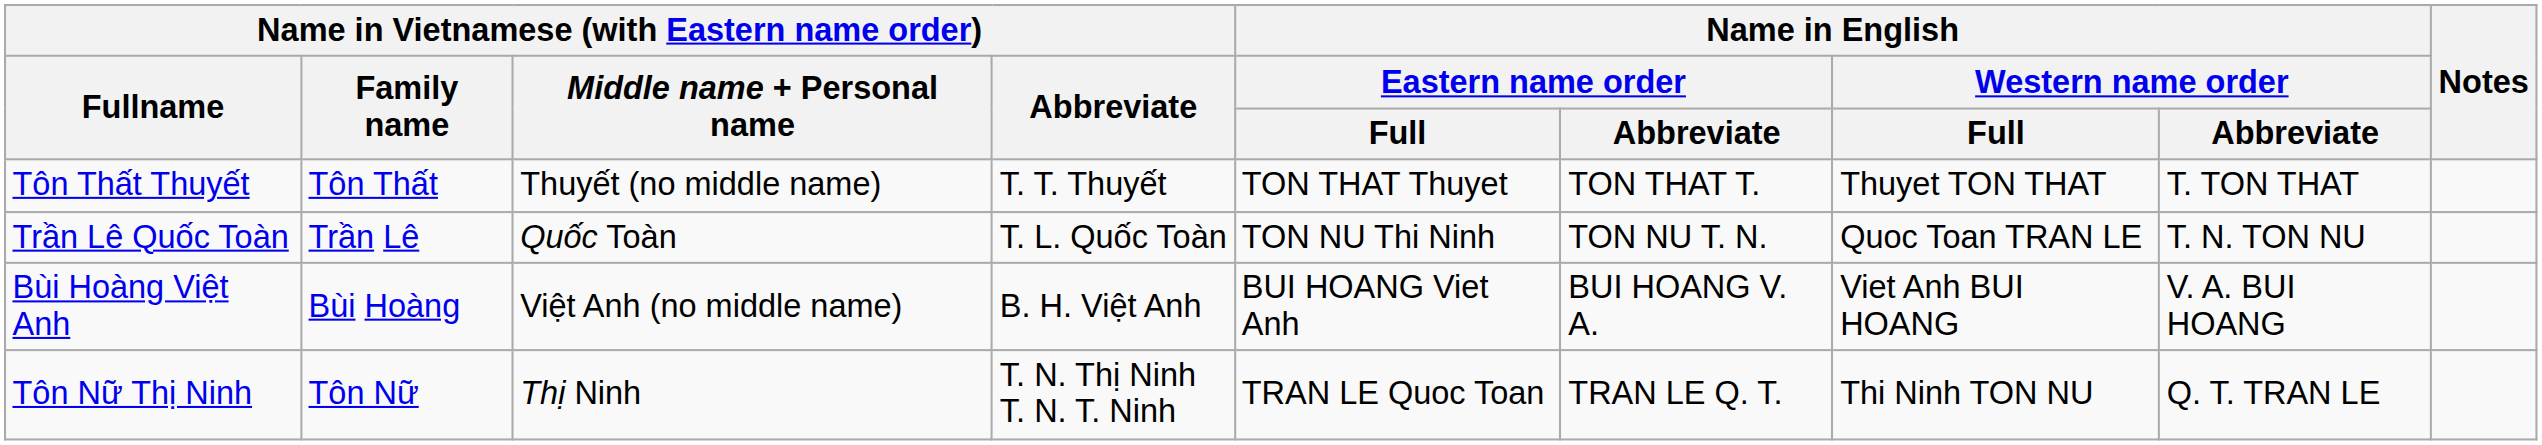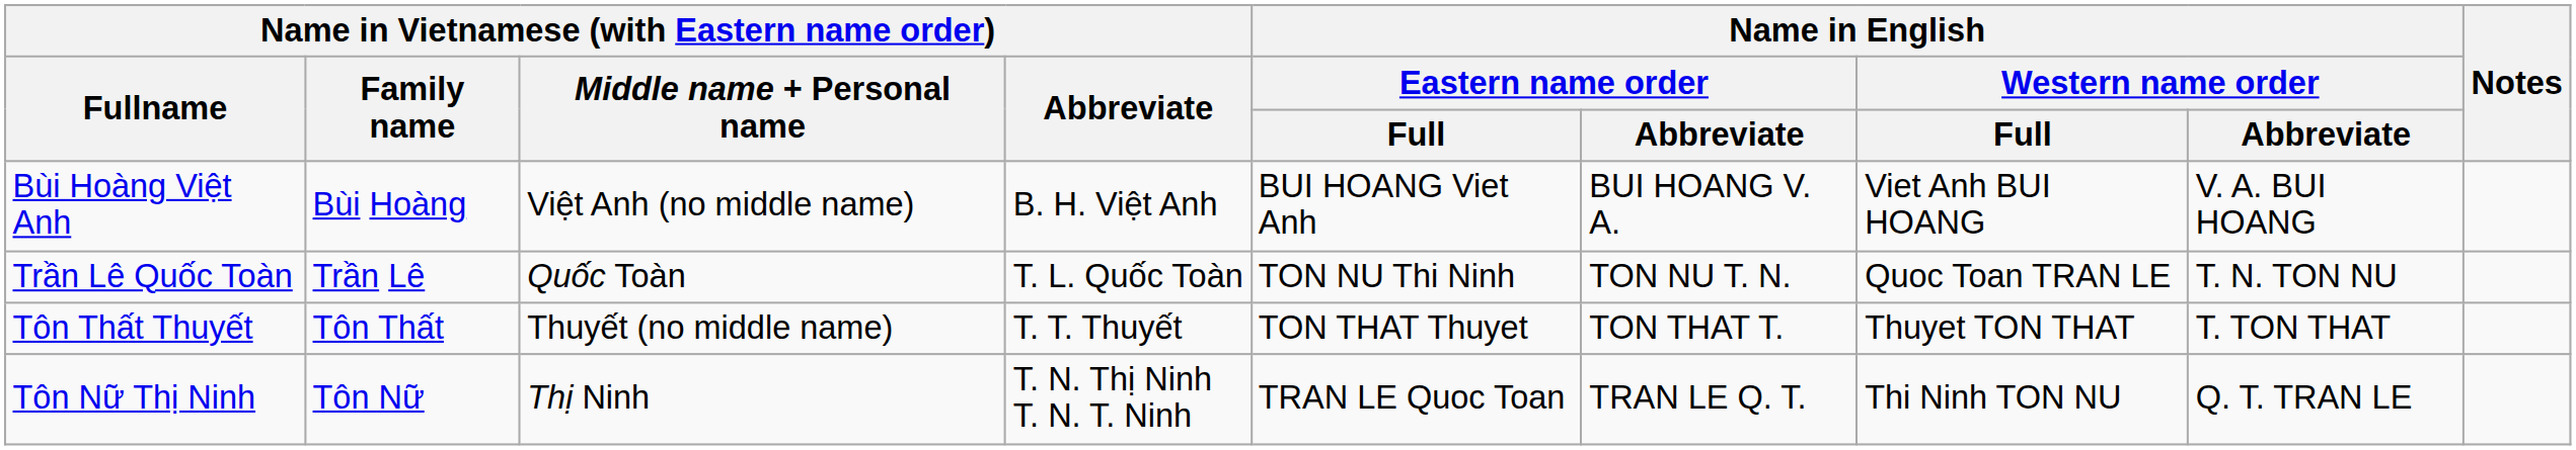 <table class="wikitable">
 <tr>
 <th colspan="4">Name in Vietnamese (with <a href='#'>Eastern name order</a>)</th>
 <th colspan="4">Name in English</th>
 <th rowspan="3">Notes</th>
 </tr>
 <tr>
 <th rowspan="2">Fullname</th>
 <th rowspan="2">Family name</th>
 <th rowspan="2"><em>Middle name</em> + Personal name</th>
 <th rowspan="2">Abbreviate</th>
 <th colspan="2"><a href='#'>Eastern name order</a></th>
 <th colspan="2"><a href='#'>Western name order</a></th>
 </tr>
 <tr>
 <th>Full</th>
 <th>Abbreviate</th>
 <th>Full</th>
 <th>Abbreviate</th>
 </tr>
 <tr>
-<td><a href='#'>Tôn Thất Thuyết</a></td>
-<td><a href='#'>Tôn Thất</a></td>
-<td>Thuyết (no middle name)</td>
-<td>T. T. Thuyết</td>
-<td>TON THAT Thuyet</td>
-<td>TON THAT T.</td>
-<td>Thuyet TON THAT</td>
-<td>T. TON THAT</td>
-<td><strong></strong></td>
+<td><a href='#'>Bùi Hoàng Việt Anh</a></td>
+<td><a href='#'>Bùi</a> <a href='#'>Hoàng</a></td>
+<td>Việt Anh (no middle name)</td>
+<td>B. H. Việt Anh</td>
+<td>BUI HOANG Viet Anh</td>
+<td>BUI HOANG V. A.</td>
+<td>Viet Anh BUI HOANG</td>
+<td>V. A. BUI HOANG</td>
+<td></td>
 </tr>
 <tr>
 <td><a href='#'>Trần Lê Quốc Toàn</a></td>
 <td><a href='#'>Trần</a> <a href='#'>Lê</a></td>
 <td><em>Quốc</em> Toàn</td>
 <td>T. L. Quốc Toàn</td>
 <td>TON NU Thi Ninh</td>
 <td>TON NU T. N.</td>
 <td>Quoc Toan TRAN LE</td>
 <td>T. N. TON NU</td>
 <td></td>
 </tr>
 <tr>
-<td><a href='#'>Bùi Hoàng Việt Anh</a></td>
-<td><a href='#'>Bùi</a> <a href='#'>Hoàng</a></td>
-<td>Việt Anh (no middle name)</td>
-<td>B. H. Việt Anh</td>
-<td>BUI HOANG Viet Anh</td>
-<td>BUI HOANG V. A.</td>
-<td>Viet Anh BUI HOANG</td>
-<td>V. A. BUI HOANG</td>
-<td></td>
+<td><a href='#'>Tôn Thất Thuyết</a></td>
+<td><a href='#'>Tôn Thất</a></td>
+<td>Thuyết (no middle name)</td>
+<td>T. T. Thuyết</td>
+<td>TON THAT Thuyet</td>
+<td>TON THAT T.</td>
+<td>Thuyet TON THAT</td>
+<td>T. TON THAT</td>
+<td><strong></strong></td>
 </tr>
 <tr>
 <td><a href='#'>Tôn Nữ Thị Ninh</a></td>
 <td><a href='#'>Tôn Nữ</a></td>
 <td><em>Thị</em> Ninh</td>
 <td>T. N. Thị Ninh<br>T. N. T. Ninh</td>
 <td>TRAN LE Quoc Toan</td>
 <td>TRAN LE Q. T.</td>
 <td>Thi Ninh TON NU</td>
 <td>Q. T. TRAN LE</td>
 <td></td>
 </tr>
 </table>
